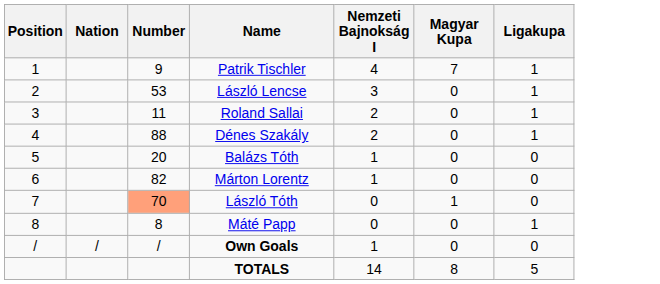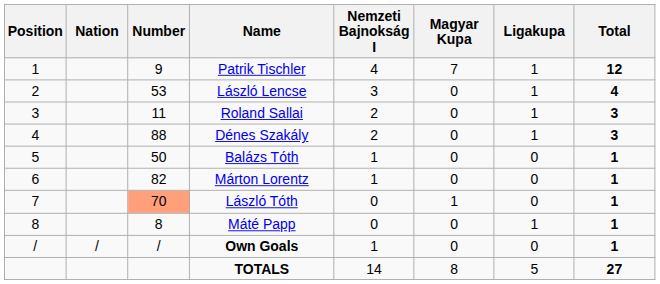 <table class="wikitable" style="font-size: 95%; text-align: center;">
 <tr>
 <th width=60>Position</th>
 <th width=60>Nation</th>
 <th width=60>Number</th>
 <th width=150>Name</th>
 <th width=80>Nemzeti Bajnokság I</th>
 <th width=80>Magyar Kupa</th>
 <th width=80>Ligakupa</th>
+<th width=80>Total</th>
 </tr>
 <tr>
 <td>1</td>
 <td></td>
 <td>9</td>
 <td><a href='#'>Patrik Tischler</a></td>
 <td>4</td>
 <td>7</td>
 <td>1</td>
+<td><strong>12</strong></td>
 </tr>
 <tr>
 <td>2</td>
 <td></td>
 <td>53</td>
 <td><a href='#'>László Lencse</a></td>
 <td>3</td>
 <td>0</td>
 <td>1</td>
+<td><strong>4</strong></td>
 </tr>
 <tr>
 <td>3</td>
 <td></td>
 <td>11</td>
 <td><a href='#'>Roland Sallai</a></td>
 <td>2</td>
 <td>0</td>
 <td>1</td>
+<td><strong>3</strong></td>
 </tr>
 <tr>
 <td>4</td>
 <td></td>
 <td>88</td>
 <td><a href='#'>Dénes Szakály</a></td>
 <td>2</td>
 <td>0</td>
 <td>1</td>
+<td><strong>3</strong></td>
 </tr>
 <tr>
 <td>5</td>
 <td></td>
-<td>20</td>
+<td>50</td>
 <td><a href='#'>Balázs Tóth</a></td>
 <td>1</td>
 <td>0</td>
 <td>0</td>
+<td><strong>1</strong></td>
 </tr>
 <tr>
 <td>6</td>
 <td></td>
 <td>82</td>
 <td><a href='#'>Márton Lorentz</a></td>
 <td>1</td>
 <td>0</td>
 <td>0</td>
+<td><strong>1</strong></td>
 </tr>
 <tr>
 <td>7</td>
 <td></td>
 <td style="background: lightsalmon;">70</td>
 <td><a href='#'>László Tóth</a></td>
 <td>0</td>
 <td>1</td>
 <td>0</td>
+<td><strong>1</strong></td>
 </tr>
 <tr>
 <td>8</td>
 <td></td>
 <td>8</td>
 <td><a href='#'>Máté Papp</a></td>
 <td>0</td>
 <td>0</td>
 <td>1</td>
+<td><strong>1</strong></td>
 </tr>
 <tr>
 <td>/</td>
 <td>/</td>
 <td>/</td>
 <td><strong>Own Goals</strong></td>
 <td>1</td>
 <td>0</td>
 <td>0</td>
+<td><strong>1</strong></td>
 </tr>
 <tr>
 <td></td>
 <td></td>
 <td></td>
 <td><strong>TOTALS</strong></td>
 <td>14</td>
 <td>8</td>
 <td>5</td>
+<td><strong>27</strong></td>
 </tr>
 </table>
